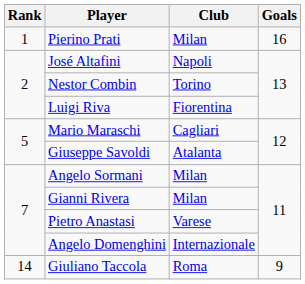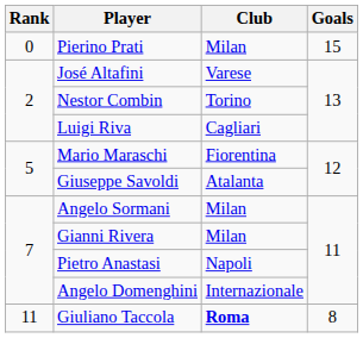 <table class="wikitable" style="text-align:center">
 <tr>
 <th>Rank</th>
 <th>Player</th>
 <th>Club</th>
 <th>Goals</th>
 </tr>
 <tr>
-<td>1</td>
+<td>0</td>
 <td align="left"> <a href='#'>Pierino Prati</a></td>
 <td align="left"><a href='#'>Milan</a></td>
-<td>16</td>
+<td>15</td>
 </tr>
 <tr>
 <td rowspan="3">2</td>
 <td align="left">  <a href='#'>José Altafini</a></td>
-<td align="left"><a href='#'>Napoli</a></td>
+<td align="left"><a href='#'>Varese</a></td>
 <td rowspan="3">13</td>
 </tr>
 <tr>
 <td align="left"> <a href='#'>Nestor Combin</a></td>
 <td align="left"><a href='#'>Torino</a></td>
 </tr>
 <tr>
 <td align="left"> <a href='#'>Luigi Riva</a></td>
-<td align="left"><a href='#'>Fiorentina</a></td>
+<td align="left"><a href='#'>Cagliari</a></td>
 </tr>
 <tr>
 <td rowspan="2">5</td>
 <td align="left"> <a href='#'>Mario Maraschi</a></td>
-<td align="left"><a href='#'>Cagliari</a></td>
+<td align="left"><a href='#'>Fiorentina</a></td>
 <td rowspan="2">12</td>
 </tr>
 <tr>
 <td align="left"> <a href='#'>Giuseppe Savoldi</a></td>
 <td align="left"><a href='#'>Atalanta</a></td>
 </tr>
 <tr>
 <td rowspan="4">7</td>
 <td align="left"> <a href='#'>Angelo Sormani</a></td>
 <td align="left"><a href='#'>Milan</a></td>
 <td rowspan="4">11</td>
 </tr>
 <tr>
 <td align="left"> <a href='#'>Gianni Rivera</a></td>
 <td align="left"><a href='#'>Milan</a></td>
 </tr>
 <tr>
 <td align="left"> <a href='#'>Pietro Anastasi</a></td>
-<td align="left"><a href='#'>Varese</a></td>
+<td align="left"><a href='#'>Napoli</a></td>
 </tr>
 <tr>
 <td align="left"> <a href='#'>Angelo Domenghini</a></td>
 <td align="left"><a href='#'>Internazionale</a></td>
 </tr>
 <tr>
-<td>14</td>
+<td>11</td>
 <td align="left"> <a href='#'>Giuliano Taccola</a></td>
-<td align="left"><a href='#'>Roma</a></td>
-<td>9</td>
+<td align="left"><strong><a href='#'>Roma</a></strong></td>
+<td>8</td>
 </tr>
 </table>
